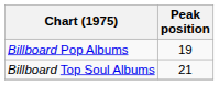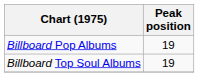 <table class="wikitable">
 <tr>
 <th>Chart (1975)</th>
 <th>Peak<br>position</th>
 </tr>
 <tr>
 <td><a href='#'><em>Billboard</em> Pop Albums</a></td>
 <td align=center>19</td>
 </tr>
 <tr>
 <td><em>Billboard</em> <a href='#'>Top Soul Albums</a></td>
-<td align=center>21</td>
+<td align=center>19</td>
 </tr>
 <tr>
 </tr>
 </table>
